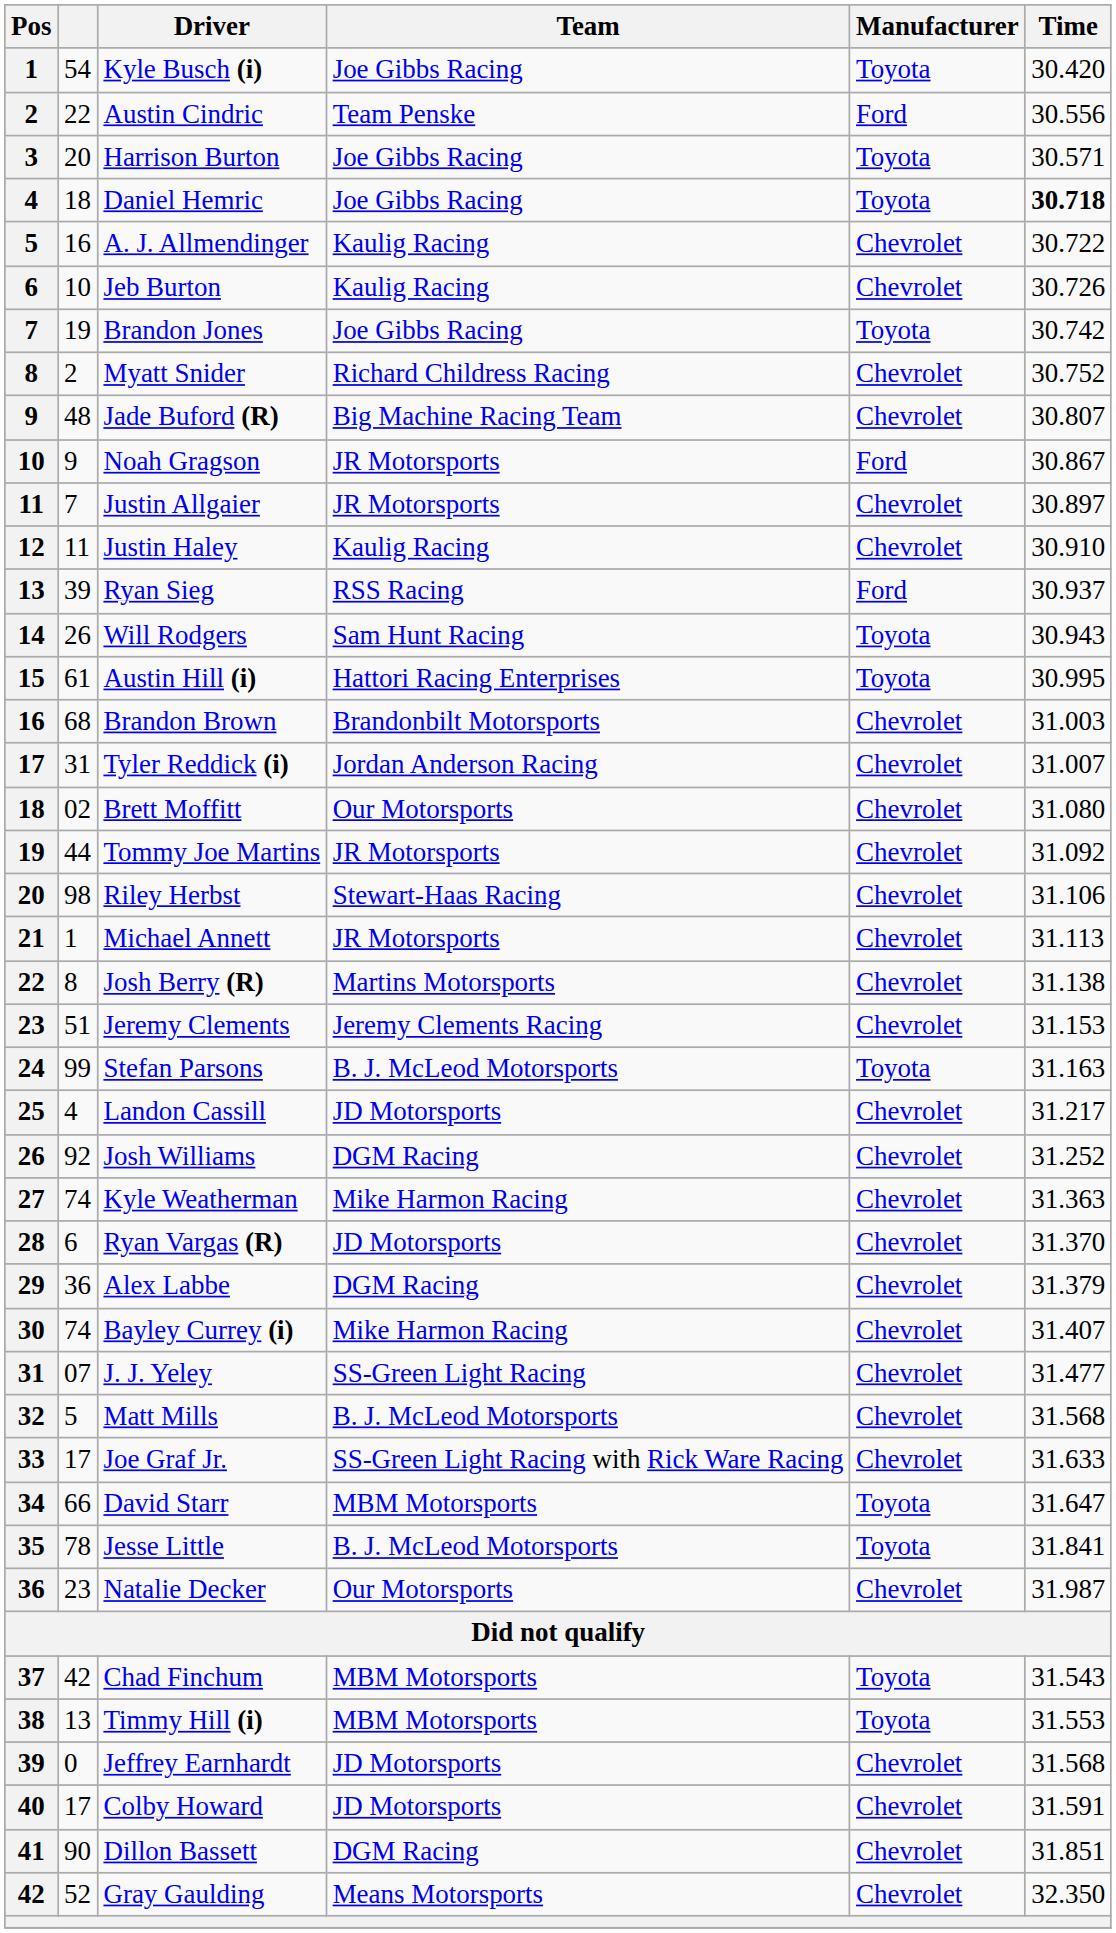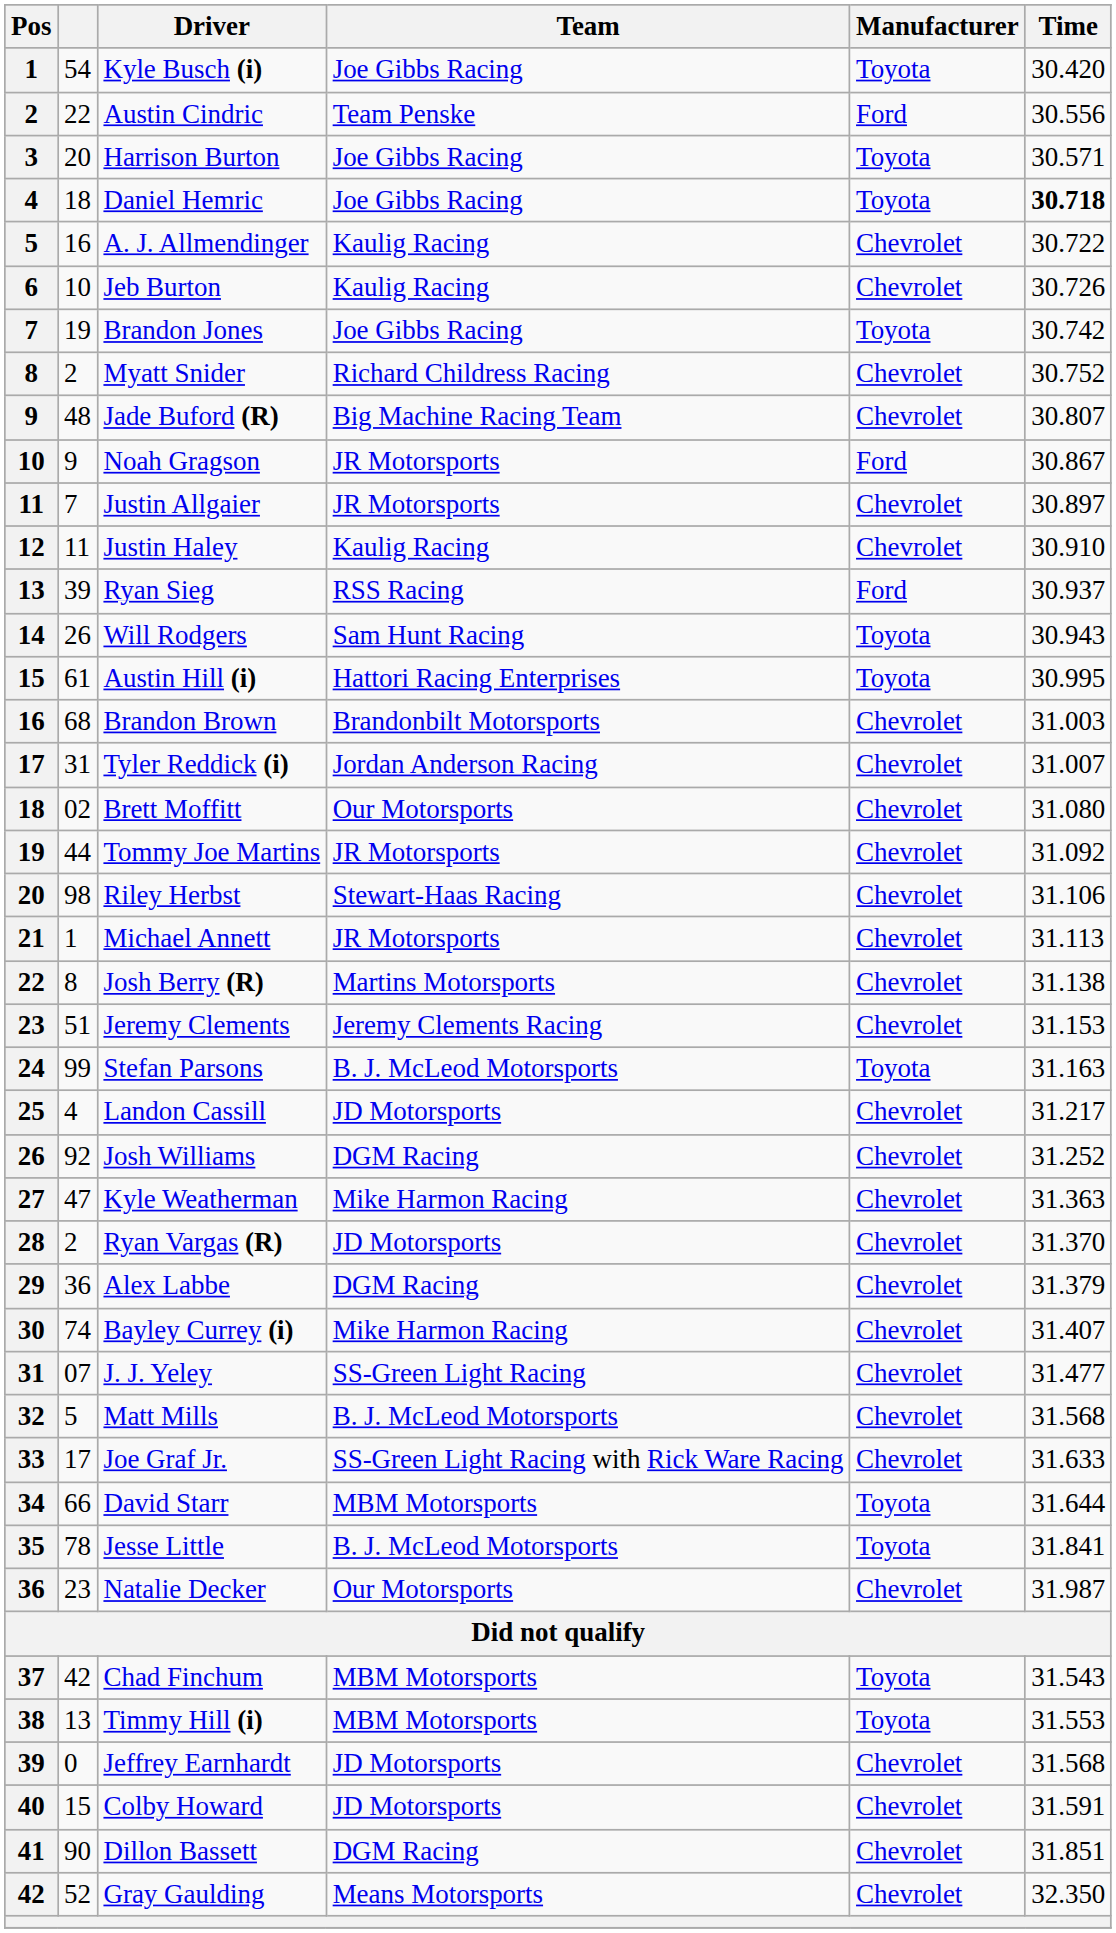 <table class="wikitable" style="font-size:98%">
 <tr>
 <th>Pos</th>
 <th></th>
 <th>Driver</th>
 <th>Team</th>
 <th>Manufacturer</th>
 <th>Time</th>
 </tr>
 <tr>
 <th>1</th>
 <td>54</td>
 <td><a href='#'>Kyle Busch</a> <strong>(i)</strong></td>
 <td><a href='#'>Joe Gibbs Racing</a></td>
 <td><a href='#'>Toyota</a></td>
 <td>30.420</td>
 </tr>
 <tr>
 <th>2</th>
 <td>22</td>
 <td><a href='#'>Austin Cindric</a></td>
 <td><a href='#'>Team Penske</a></td>
 <td><a href='#'>Ford</a></td>
 <td>30.556</td>
 </tr>
 <tr>
 <th>3</th>
 <td>20</td>
 <td><a href='#'>Harrison Burton</a></td>
 <td><a href='#'>Joe Gibbs Racing</a></td>
 <td><a href='#'>Toyota</a></td>
 <td>30.571</td>
 </tr>
 <tr>
 <th>4</th>
 <td>18</td>
 <td><a href='#'>Daniel Hemric</a></td>
 <td><a href='#'>Joe Gibbs Racing</a></td>
 <td><a href='#'>Toyota</a></td>
 <td><strong>30.718</strong></td>
 </tr>
 <tr>
 <th>5</th>
 <td>16</td>
 <td><a href='#'>A. J. Allmendinger</a></td>
 <td><a href='#'>Kaulig Racing</a></td>
 <td><a href='#'>Chevrolet</a></td>
 <td>30.722</td>
 </tr>
 <tr>
 <th>6</th>
 <td>10</td>
 <td><a href='#'>Jeb Burton</a></td>
 <td><a href='#'>Kaulig Racing</a></td>
 <td><a href='#'>Chevrolet</a></td>
 <td>30.726</td>
 </tr>
 <tr>
 <th>7</th>
 <td>19</td>
 <td><a href='#'>Brandon Jones</a></td>
 <td><a href='#'>Joe Gibbs Racing</a></td>
 <td><a href='#'>Toyota</a></td>
 <td>30.742</td>
 </tr>
 <tr>
 <th>8</th>
 <td>2</td>
 <td><a href='#'>Myatt Snider</a></td>
 <td><a href='#'>Richard Childress Racing</a></td>
 <td><a href='#'>Chevrolet</a></td>
 <td>30.752</td>
 </tr>
 <tr>
 <th>9</th>
 <td>48</td>
 <td><a href='#'>Jade Buford</a> <strong>(R)</strong></td>
 <td><a href='#'>Big Machine Racing Team</a></td>
 <td><a href='#'>Chevrolet</a></td>
 <td>30.807</td>
 </tr>
 <tr>
 <th>10</th>
 <td>9</td>
 <td><a href='#'>Noah Gragson</a></td>
 <td><a href='#'>JR Motorsports</a></td>
 <td><a href='#'>Ford</a></td>
 <td>30.867</td>
 </tr>
 <tr>
 <th>11</th>
 <td>7</td>
 <td><a href='#'>Justin Allgaier</a></td>
 <td><a href='#'>JR Motorsports</a></td>
 <td><a href='#'>Chevrolet</a></td>
 <td>30.897</td>
 </tr>
 <tr>
 <th>12</th>
 <td>11</td>
 <td><a href='#'>Justin Haley</a></td>
 <td><a href='#'>Kaulig Racing</a></td>
 <td><a href='#'>Chevrolet</a></td>
 <td>30.910</td>
 </tr>
 <tr>
 <th>13</th>
 <td>39</td>
 <td><a href='#'>Ryan Sieg</a></td>
 <td><a href='#'>RSS Racing</a></td>
 <td><a href='#'>Ford</a></td>
 <td>30.937</td>
 </tr>
 <tr>
 <th>14</th>
 <td>26</td>
 <td><a href='#'>Will Rodgers</a></td>
 <td><a href='#'>Sam Hunt Racing</a></td>
 <td><a href='#'>Toyota</a></td>
 <td>30.943</td>
 </tr>
 <tr>
 <th>15</th>
 <td>61</td>
 <td><a href='#'>Austin Hill</a> <strong>(i)</strong></td>
 <td><a href='#'>Hattori Racing Enterprises</a></td>
 <td><a href='#'>Toyota</a></td>
 <td>30.995</td>
 </tr>
 <tr>
 <th>16</th>
 <td>68</td>
 <td><a href='#'>Brandon Brown</a></td>
 <td><a href='#'>Brandonbilt Motorsports</a></td>
 <td><a href='#'>Chevrolet</a></td>
 <td>31.003</td>
 </tr>
 <tr>
 <th>17</th>
 <td>31</td>
 <td><a href='#'>Tyler Reddick</a> <strong>(i)</strong></td>
 <td><a href='#'>Jordan Anderson Racing</a></td>
 <td><a href='#'>Chevrolet</a></td>
 <td>31.007</td>
 </tr>
 <tr>
 <th>18</th>
 <td>02</td>
 <td><a href='#'>Brett Moffitt</a></td>
 <td><a href='#'>Our Motorsports</a></td>
 <td><a href='#'>Chevrolet</a></td>
 <td>31.080</td>
 </tr>
 <tr>
 <th>19</th>
 <td>44</td>
 <td><a href='#'>Tommy Joe Martins</a></td>
 <td><a href='#'>JR Motorsports</a></td>
 <td><a href='#'>Chevrolet</a></td>
 <td>31.092</td>
 </tr>
 <tr>
 <th>20</th>
 <td>98</td>
 <td><a href='#'>Riley Herbst</a></td>
 <td><a href='#'>Stewart-Haas Racing</a></td>
 <td><a href='#'>Chevrolet</a></td>
 <td>31.106</td>
 </tr>
 <tr>
 <th>21</th>
 <td>1</td>
 <td><a href='#'>Michael Annett</a></td>
 <td><a href='#'>JR Motorsports</a></td>
 <td><a href='#'>Chevrolet</a></td>
 <td>31.113</td>
 </tr>
 <tr>
 <th>22</th>
 <td>8</td>
 <td><a href='#'>Josh Berry</a> <strong>(R)</strong></td>
 <td><a href='#'>Martins Motorsports</a></td>
 <td><a href='#'>Chevrolet</a></td>
 <td>31.138</td>
 </tr>
 <tr>
 <th>23</th>
 <td>51</td>
 <td><a href='#'>Jeremy Clements</a></td>
 <td><a href='#'>Jeremy Clements Racing</a></td>
 <td><a href='#'>Chevrolet</a></td>
 <td>31.153</td>
 </tr>
 <tr>
 <th>24</th>
 <td>99</td>
 <td><a href='#'>Stefan Parsons</a></td>
 <td><a href='#'>B. J. McLeod Motorsports</a></td>
 <td><a href='#'>Toyota</a></td>
 <td>31.163</td>
 </tr>
 <tr>
 <th>25</th>
 <td>4</td>
 <td><a href='#'>Landon Cassill</a></td>
 <td><a href='#'>JD Motorsports</a></td>
 <td><a href='#'>Chevrolet</a></td>
 <td>31.217</td>
 </tr>
 <tr>
 <th>26</th>
 <td>92</td>
 <td><a href='#'>Josh Williams</a></td>
 <td><a href='#'>DGM Racing</a></td>
 <td><a href='#'>Chevrolet</a></td>
 <td>31.252</td>
 </tr>
 <tr>
 <th>27</th>
-<td>74</td>
+<td>47</td>
 <td><a href='#'>Kyle Weatherman</a></td>
 <td><a href='#'>Mike Harmon Racing</a></td>
 <td><a href='#'>Chevrolet</a></td>
 <td>31.363</td>
 </tr>
 <tr>
 <th>28</th>
-<td>6</td>
+<td>2</td>
 <td><a href='#'>Ryan Vargas</a> <strong>(R)</strong></td>
 <td><a href='#'>JD Motorsports</a></td>
 <td><a href='#'>Chevrolet</a></td>
 <td>31.370</td>
 </tr>
 <tr>
 <th>29</th>
 <td>36</td>
 <td><a href='#'>Alex Labbe</a></td>
 <td><a href='#'>DGM Racing</a></td>
 <td><a href='#'>Chevrolet</a></td>
 <td>31.379</td>
 </tr>
 <tr>
 <th>30</th>
 <td>74</td>
 <td><a href='#'>Bayley Currey</a> <strong>(i)</strong></td>
 <td><a href='#'>Mike Harmon Racing</a></td>
 <td><a href='#'>Chevrolet</a></td>
 <td>31.407</td>
 </tr>
 <tr>
 <th>31</th>
 <td>07</td>
 <td><a href='#'>J. J. Yeley</a></td>
 <td><a href='#'>SS-Green Light Racing</a></td>
 <td><a href='#'>Chevrolet</a></td>
 <td>31.477</td>
 </tr>
 <tr>
 <th>32</th>
 <td>5</td>
 <td><a href='#'>Matt Mills</a></td>
 <td><a href='#'>B. J. McLeod Motorsports</a></td>
 <td><a href='#'>Chevrolet</a></td>
 <td>31.568</td>
 </tr>
 <tr>
 <th>33</th>
 <td>17</td>
 <td><a href='#'>Joe Graf Jr.</a></td>
 <td><a href='#'>SS-Green Light Racing</a> with <a href='#'>Rick Ware Racing</a></td>
 <td><a href='#'>Chevrolet</a></td>
 <td>31.633</td>
 </tr>
 <tr>
 <th>34</th>
 <td>66</td>
 <td><a href='#'>David Starr</a></td>
 <td><a href='#'>MBM Motorsports</a></td>
 <td><a href='#'>Toyota</a></td>
-<td>31.647</td>
+<td>31.644</td>
 </tr>
 <tr>
 <th>35</th>
 <td>78</td>
 <td><a href='#'>Jesse Little</a></td>
 <td><a href='#'>B. J. McLeod Motorsports</a></td>
 <td><a href='#'>Toyota</a></td>
 <td>31.841</td>
 </tr>
 <tr>
 <th>36</th>
 <td>23</td>
 <td><a href='#'>Natalie Decker</a></td>
 <td><a href='#'>Our Motorsports</a></td>
 <td><a href='#'>Chevrolet</a></td>
 <td>31.987</td>
 </tr>
 <tr>
 <th colspan="6">Did not qualify</th>
 </tr>
 <tr>
 <th>37</th>
 <td>42</td>
 <td><a href='#'>Chad Finchum</a></td>
 <td><a href='#'>MBM Motorsports</a></td>
 <td><a href='#'>Toyota</a></td>
 <td>31.543</td>
 </tr>
 <tr>
 <th>38</th>
 <td>13</td>
 <td><a href='#'>Timmy Hill</a> <strong>(i)</strong></td>
 <td><a href='#'>MBM Motorsports</a></td>
 <td><a href='#'>Toyota</a></td>
 <td>31.553</td>
 </tr>
 <tr>
 <th>39</th>
 <td>0</td>
 <td><a href='#'>Jeffrey Earnhardt</a></td>
 <td><a href='#'>JD Motorsports</a></td>
 <td><a href='#'>Chevrolet</a></td>
 <td>31.568</td>
 </tr>
 <tr>
 <th>40</th>
-<td>17</td>
+<td>15</td>
 <td><a href='#'>Colby Howard</a></td>
 <td><a href='#'>JD Motorsports</a></td>
 <td><a href='#'>Chevrolet</a></td>
 <td>31.591</td>
 </tr>
 <tr>
 <th>41</th>
 <td>90</td>
 <td><a href='#'>Dillon Bassett</a></td>
 <td><a href='#'>DGM Racing</a></td>
 <td><a href='#'>Chevrolet</a></td>
 <td>31.851</td>
 </tr>
 <tr>
 <th>42</th>
 <td>52</td>
 <td><a href='#'>Gray Gaulding</a></td>
 <td><a href='#'>Means Motorsports</a></td>
 <td><a href='#'>Chevrolet</a></td>
 <td>32.350</td>
 </tr>
 <tr>
 <th colspan="6"></th>
 </tr>
 <tr>
 </tr>
 </table>
